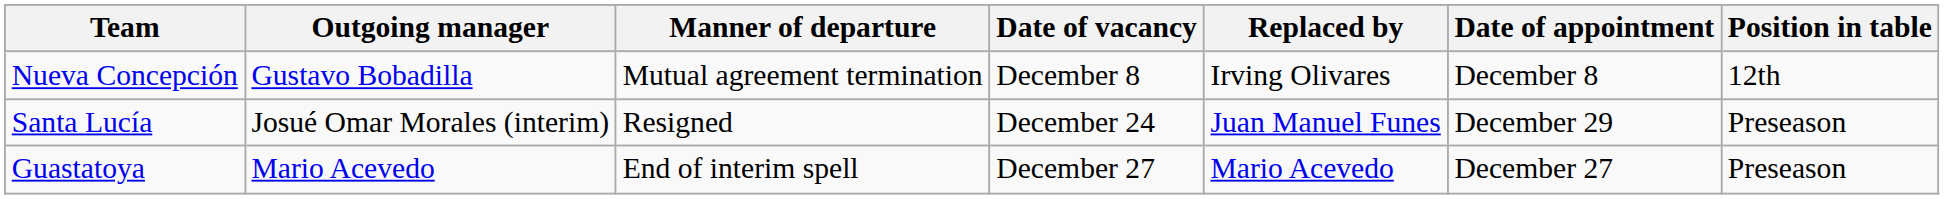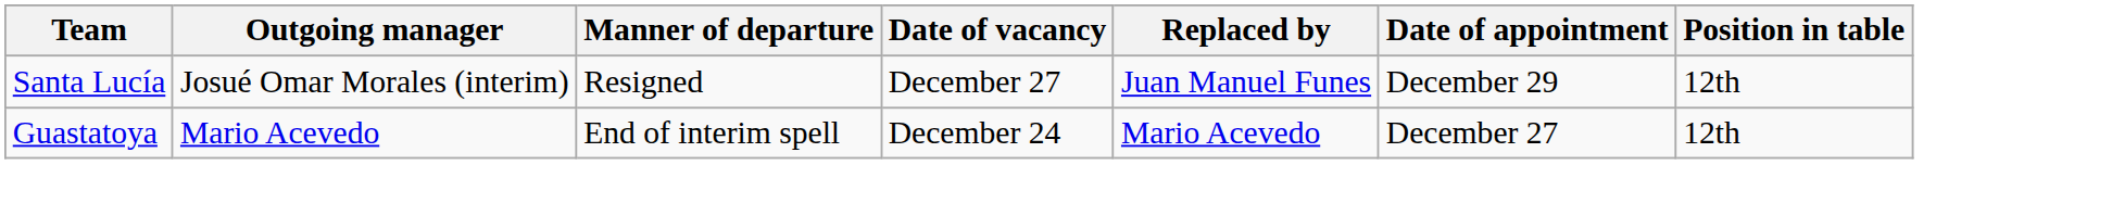 <table class="wikitable">
 <tr>
 <th>Team</th>
 <th>Outgoing manager</th>
 <th>Manner of departure</th>
 <th>Date of vacancy</th>
 <th>Replaced by</th>
 <th>Date of appointment</th>
 <th>Position in table</th>
 </tr>
 <tr>
-<td><a href='#'>Nueva Concepción</a></td>
-<td> <a href='#'>Gustavo Bobadilla</a></td>
-<td>Mutual agreement termination</td>
-<td>December 8</td>
-<td> Irving Olivares</td>
-<td>December 8</td>
-<td>12th</td>
-</tr>
-<tr>
 <td><a href='#'>Santa Lucía</a></td>
 <td> Josué Omar Morales (interim)</td>
 <td>Resigned</td>
-<td>December 24</td>
+<td>December 27</td>
 <td> <a href='#'>Juan Manuel Funes</a></td>
 <td>December 29</td>
-<td>Preseason</td>
+<td>12th</td>
 </tr>
 <tr>
 <td><a href='#'>Guastatoya</a></td>
 <td> <a href='#'>Mario Acevedo</a></td>
 <td>End of interim spell</td>
-<td>December 27</td>
+<td>December 24</td>
 <td> <a href='#'>Mario Acevedo</a></td>
 <td>December 27</td>
-<td>Preseason</td>
+<td>12th</td>
 </tr>
 </table>
